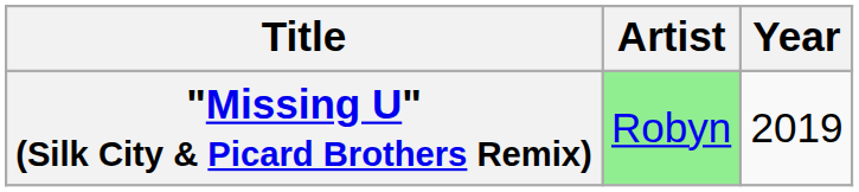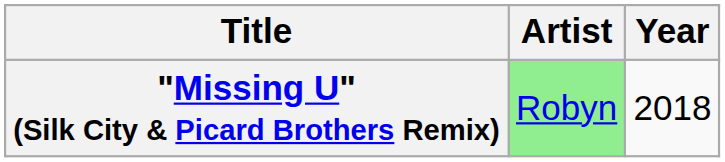 <table class="wikitable plainrowheaders" style="text-align:center;">
 <tr>
 <th scope="col">Title</th>
 <th scope="col">Artist</th>
 <th scope="col">Year</th>
 </tr>
 <tr>
 <th scope="row">"<a href='#'>Missing U</a>"<br><small>(Silk City & <a href='#'>Picard Brothers</a> Remix)</small></th>
 <td style="background: lightgreen;"><a href='#'>Robyn</a></td>
-<td>2019</td>
+<td>2018</td>
 </tr>
 </table>
